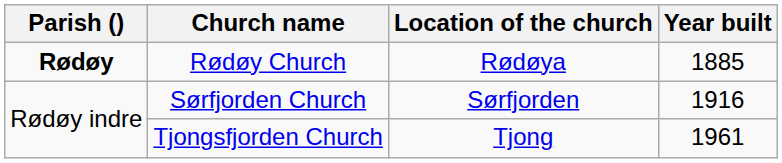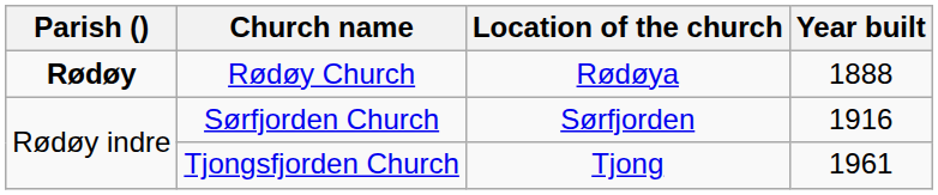 <table class="wikitable" style="text-align:center">
 <tr>
 <th>Parish ()</th>
 <th>Church name</th>
 <th>Location of the church</th>
 <th>Year built</th>
 </tr>
 <tr>
 <td><strong>Rødøy</strong></td>
 <td><a href='#'>Rødøy Church</a></td>
 <td><a href='#'>Rødøya</a></td>
-<td>1885</td>
+<td>1888</td>
 </tr>
 <tr>
 <td rowspan="2">Rødøy indre</td>
 <td><a href='#'>Sørfjorden Church</a></td>
 <td><a href='#'>Sørfjorden</a></td>
 <td>1916</td>
 </tr>
 <tr>
 <td><a href='#'>Tjongsfjorden Church</a></td>
 <td><a href='#'>Tjong</a></td>
 <td>1961</td>
 </tr>
 </table>
